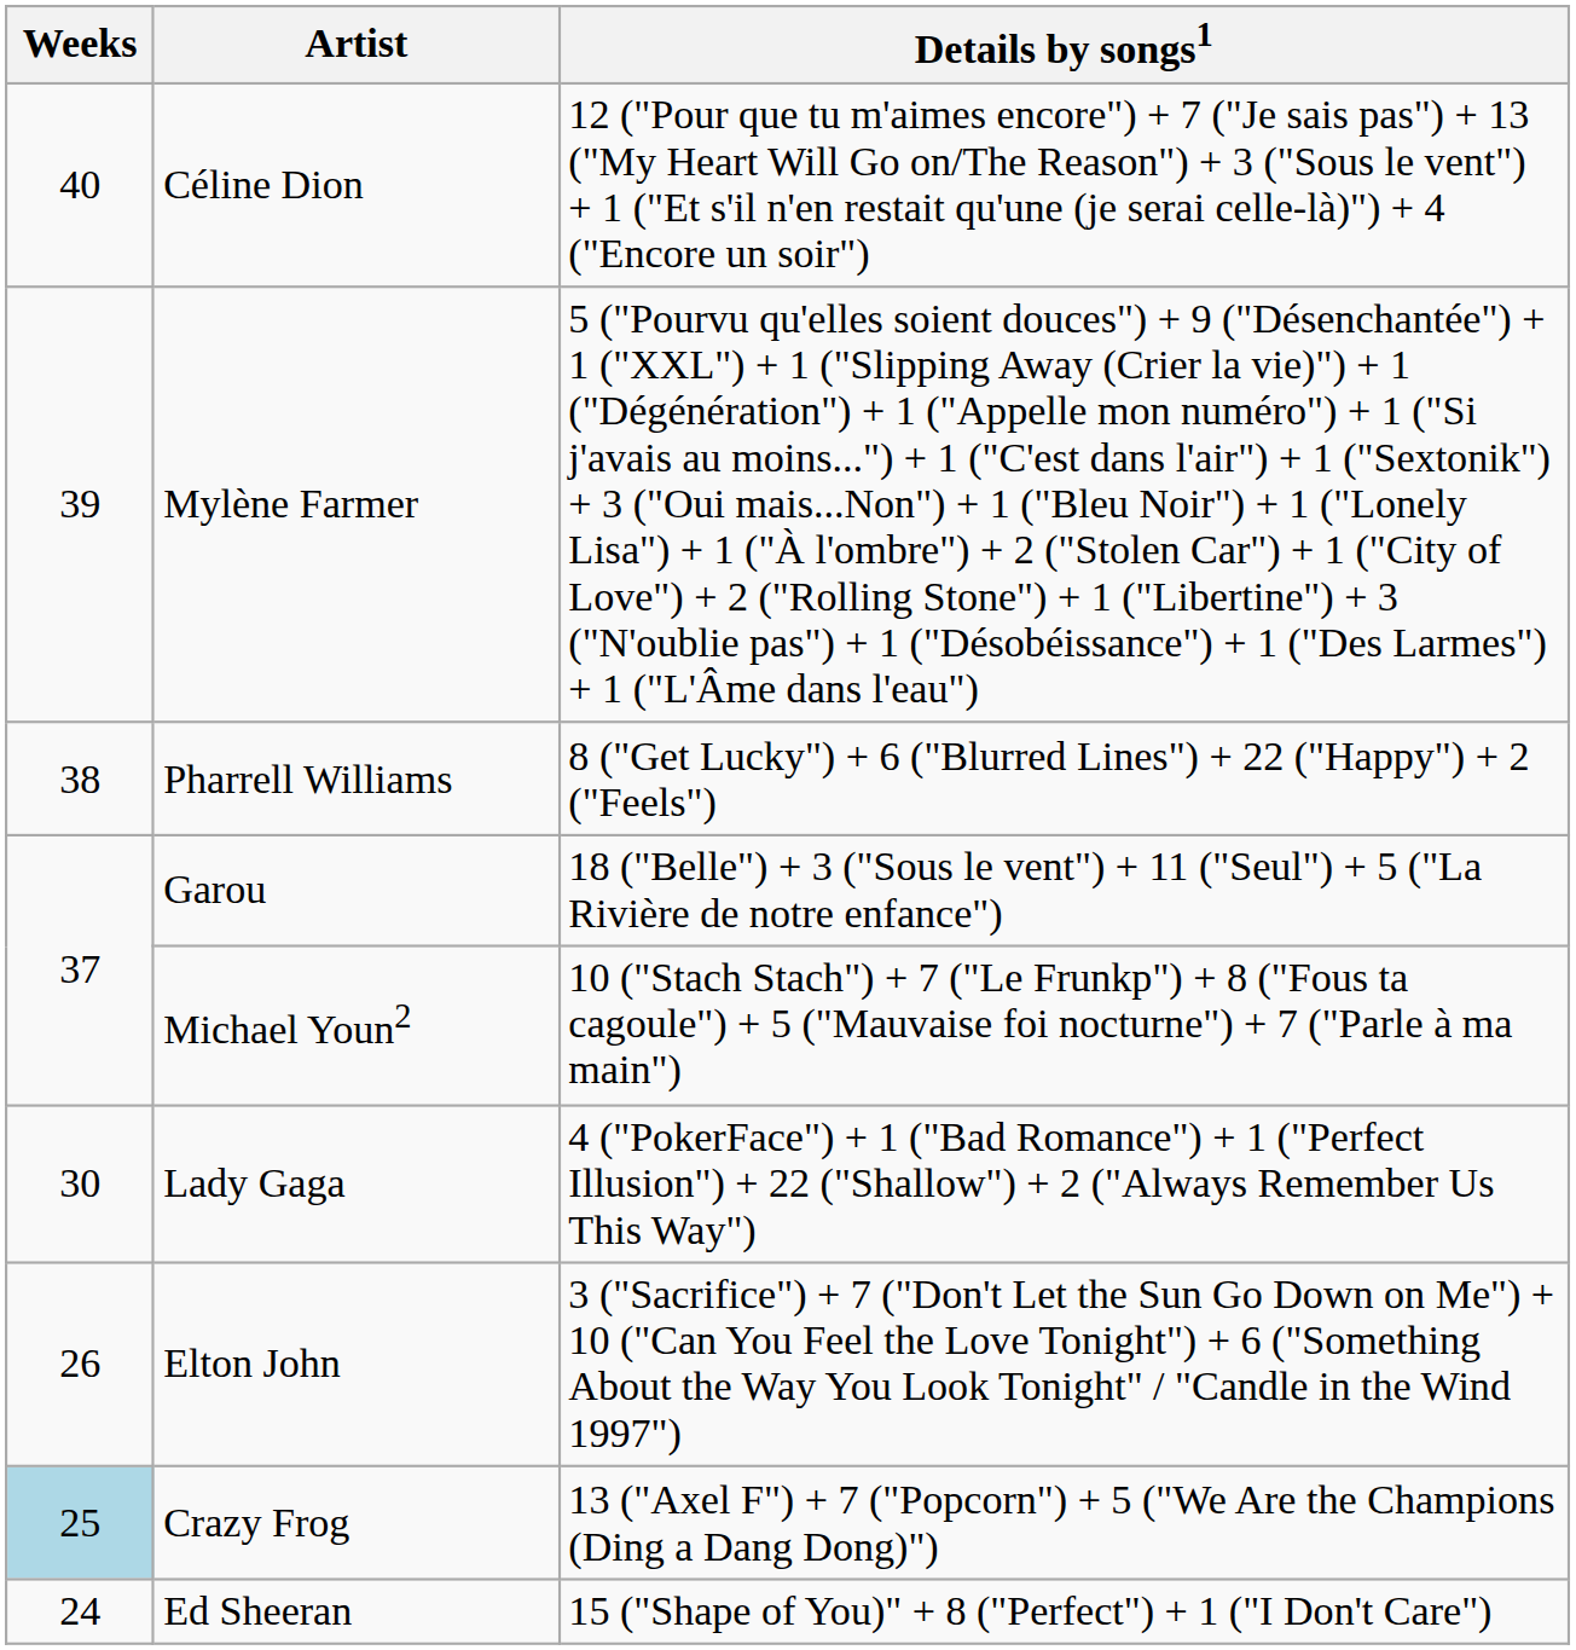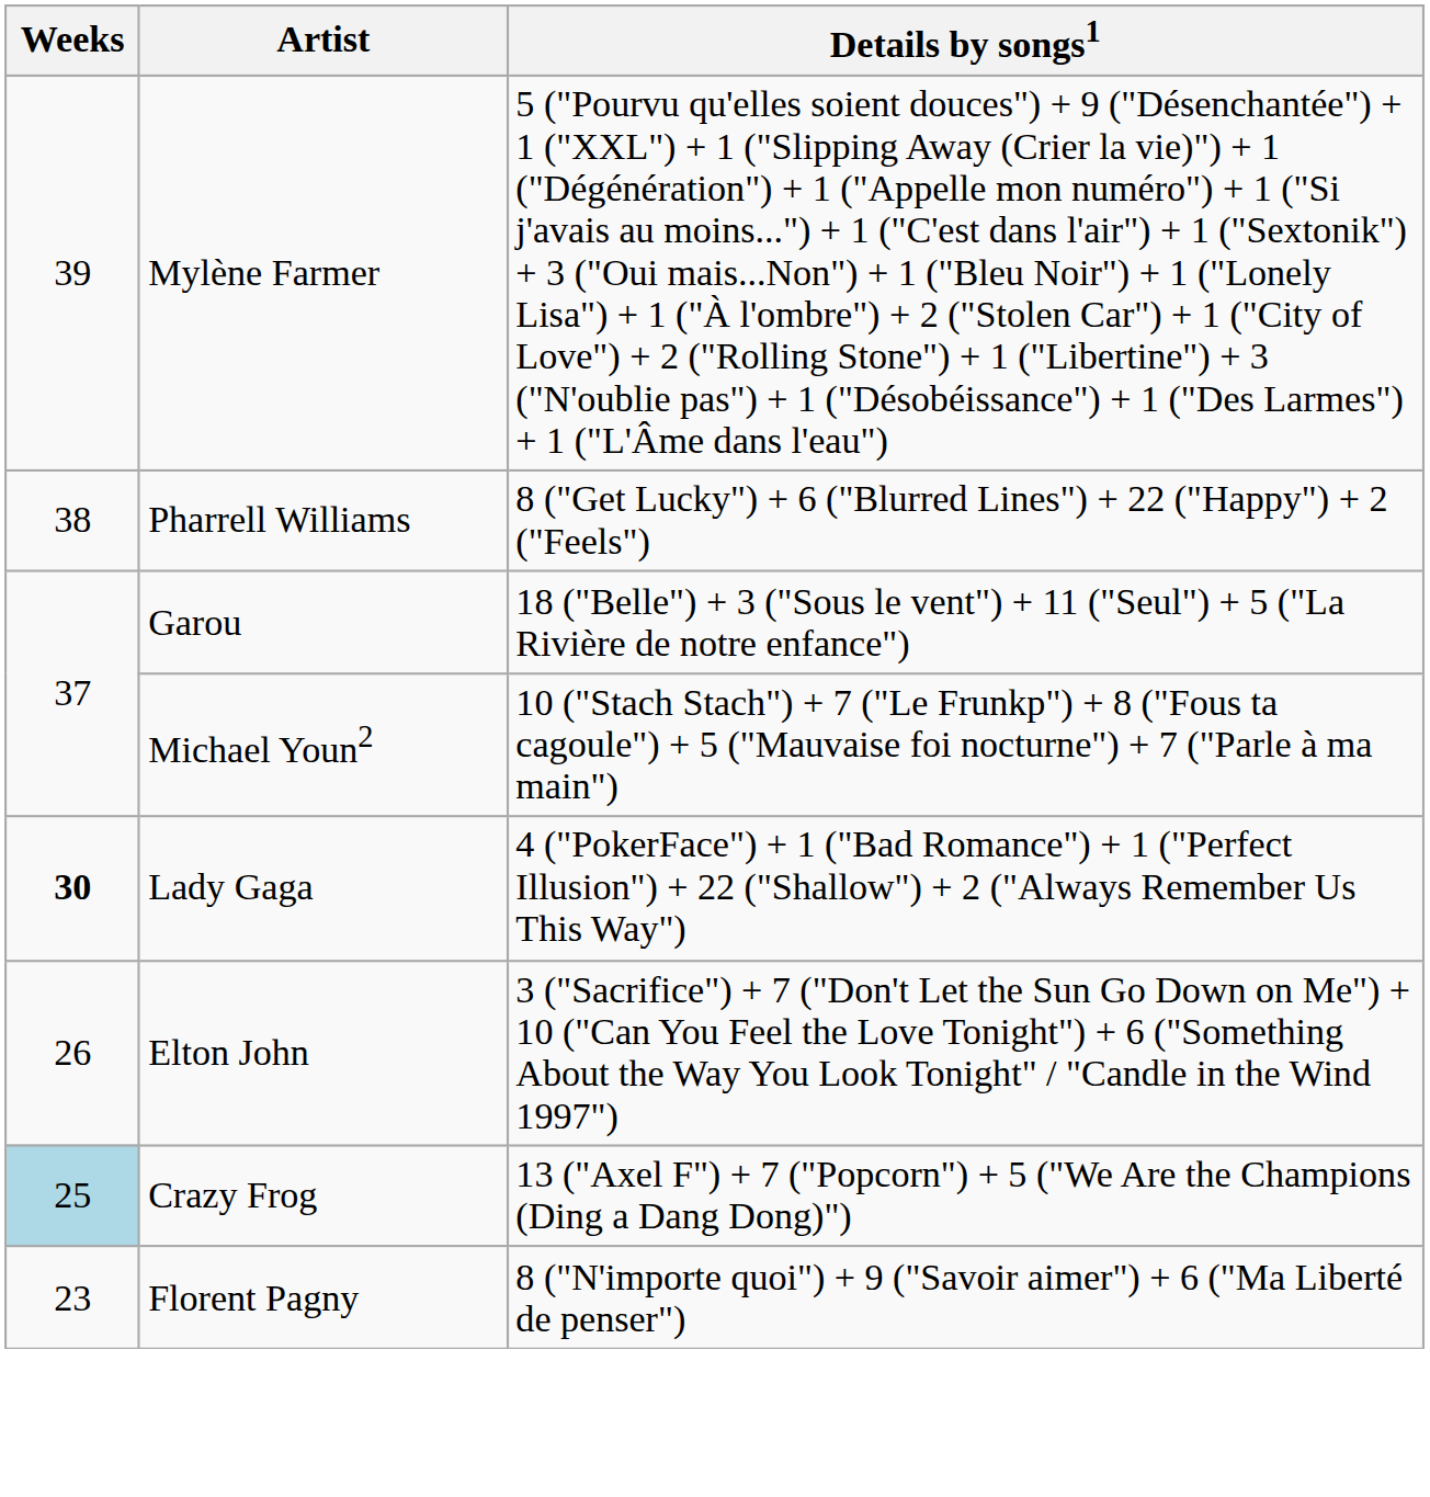 <table class="wikitable sortable">
 <tr>
 <th width="50">Weeks</th>
 <th style="width:150px;">Artist</th>
 <th>Details by songs<sup>1</sup></th>
-</tr>
-<tr>
-<td style="text-align:center;">40</td>
-<td>Céline Dion</td>
-<td>12 ("Pour que tu m'aimes encore") + 7 ("Je sais pas") + 13 ("My Heart Will Go on/The Reason") + 3 ("Sous le vent") + 1 ("Et s'il n'en restait qu'une (je serai celle-là)") + 4 ("Encore un soir")</td>
 </tr>
 <tr>
 <td style="text-align:center;">39</td>
 <td>Mylène Farmer</td>
 <td>5 ("Pourvu qu'elles soient douces") + 9 ("Désenchantée") + 1 ("XXL") + 1 ("Slipping Away (Crier la vie)") + 1 ("Dégénération") + 1 ("Appelle mon numéro") + 1 ("Si j'avais au moins...") + 1 ("C'est dans l'air") + 1 ("Sextonik") + 3 ("Oui mais...Non") + 1 ("Bleu Noir") + 1 ("Lonely Lisa") + 1 ("À l'ombre") + 2 ("Stolen Car") + 1 ("City of Love") + 2 ("Rolling Stone") + 1 ("Libertine") + 3 ("N'oublie pas") + 1 ("Désobéissance") + 1 ("Des Larmes") + 1 ("L'Âme dans l'eau")</td>
 </tr>
 <tr>
 <td style="text-align:center;">38</td>
 <td>Pharrell Williams</td>
 <td>8 ("Get Lucky") + 6 ("Blurred Lines") + 22 ("Happy") + 2 ("Feels")</td>
 </tr>
 <tr>
 <td style="text-align:center;" rowspan="2">37</td>
 <td>Garou</td>
 <td>18 ("Belle") + 3 ("Sous le vent") + 11 ("Seul") + 5 ("La Rivière de notre enfance")</td>
 </tr>
 <tr>
 <td>Michael Youn<sup>2</sup></td>
 <td>10 ("Stach Stach") + 7 ("Le Frunkp") + 8 ("Fous ta cagoule") + 5 ("Mauvaise foi nocturne") + 7 ("Parle à ma main")</td>
 </tr>
 <tr>
-<td style="text-align:center;">30</td>
+<td style="text-align:center;"><strong>30</strong></td>
 <td>Lady Gaga</td>
 <td>4 ("PokerFace") + 1 ("Bad Romance") + 1 ("Perfect Illusion") + 22 ("Shallow") + 2 ("Always Remember Us This Way")</td>
 </tr>
 <tr>
 <td style="text-align:center;">26</td>
 <td>Elton John</td>
 <td>3 ("Sacrifice") + 7 ("Don't Let the Sun Go Down on Me") + 10 ("Can You Feel the Love Tonight") + 6 ("Something About the Way You Look Tonight" / "Candle in the Wind 1997")</td>
 </tr>
 <tr>
 <td style="background: lightblue; text-align:center;">25</td>
 <td>Crazy Frog</td>
 <td>13 ("Axel F") + 7 ("Popcorn") + 5 ("We Are the Champions (Ding a Dang Dong)")</td>
 </tr>
 <tr>
-<td style="text-align:center;">24</td>
-<td>Ed Sheeran</td>
-<td>15 ("Shape of You)" + 8 ("Perfect") + 1 ("I Don't Care")</td>
+<td style="text-align:center;">23</td>
+<td>Florent Pagny</td>
+<td>8 ("N'importe quoi") + 9 ("Savoir aimer") + 6 ("Ma Liberté de penser")</td>
 </tr>
 </table>
